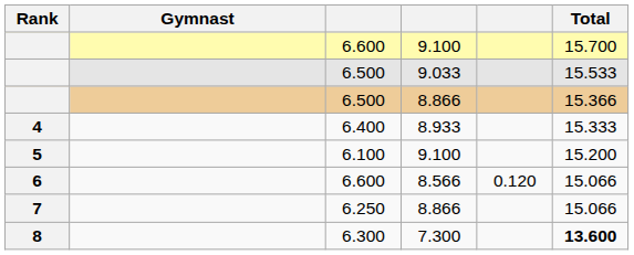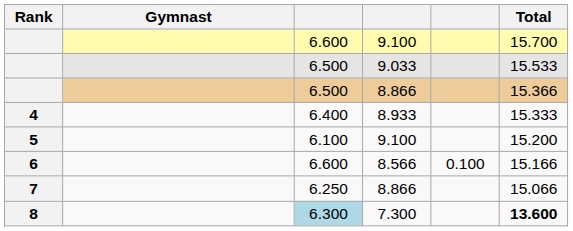 <table class="wikitable sortable" style="text-align:center; font-size:95%">
 <tr>
 <th scope="col" style="width:50px;">Rank</th>
 <th scope="col" style="width:220px;">Gymnast</th>
 <th scope="col" style="width:60px;"></th>
 <th scope="col" style="width:60px;"></th>
 <th scope="col" style="width:60px;"></th>
 <th scope="col" style="width:60px;">Total</th>
 </tr>
 <tr style="background:#fffcaf;">
 <th scope=row style="text-align:center"></th>
 <td style="text-align:left;"></td>
 <td>6.600</td>
 <td>9.100</td>
 <td></td>
 <td>15.700</td>
 </tr>
 <tr style="background:#e5e5e5;">
 <th scope=row style="text-align:center"></th>
 <td style="text-align:left;"></td>
 <td>6.500</td>
 <td>9.033</td>
 <td></td>
 <td>15.533</td>
 </tr>
 <tr style="background:#ec9;">
 <th scope=row style="text-align:center"></th>
 <td style="text-align:left;"></td>
 <td>6.500</td>
 <td>8.866</td>
 <td></td>
 <td>15.366</td>
 </tr>
 <tr>
 <th scope=row style="text-align:center">4</th>
 <td style="text-align:left;"></td>
 <td>6.400</td>
 <td>8.933</td>
 <td></td>
 <td>15.333</td>
 </tr>
 <tr>
 <th scope=row style="text-align:center">5</th>
 <td style="text-align:left;"></td>
 <td>6.100</td>
 <td>9.100</td>
 <td></td>
 <td>15.200</td>
 </tr>
 <tr>
 <th scope=row style="text-align:center">6</th>
 <td style="text-align:left;"></td>
 <td>6.600</td>
 <td>8.566</td>
-<td>0.120</td>
-<td>15.066</td>
+<td>0.100</td>
+<td>15.166</td>
 </tr>
 <tr>
 <th scope=row style="text-align:center">7</th>
 <td style="text-align:left;"></td>
 <td>6.250</td>
 <td>8.866</td>
 <td></td>
 <td>15.066</td>
 </tr>
 <tr>
 <th scope=row style="text-align:center">8</th>
 <td style="text-align:left;"></td>
-<td>6.300</td>
+<td style="background: lightblue;">6.300</td>
 <td>7.300</td>
 <td></td>
 <td><strong>13.600</strong></td>
 </tr>
 </table>
